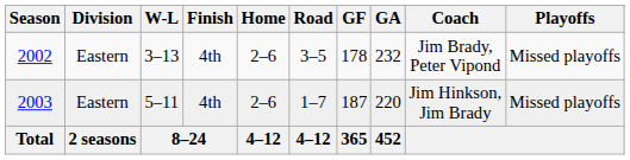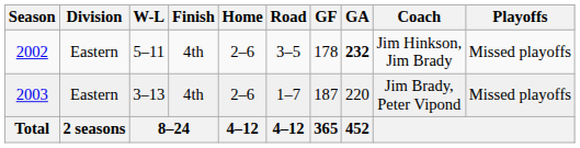 <table class="wikitable" BORDER="0" CELLPADDING="3" CELLSPACING="0">
 <tr ALIGN=center bgcolor="#e0e0e0">
 <th>Season</th>
 <th>Division</th>
 <th>W-L</th>
 <th>Finish</th>
 <th>Home</th>
 <th>Road</th>
 <th>GF</th>
 <th>GA</th>
 <th>Coach</th>
 <th>Playoffs</th>
 </tr>
 <tr ALIGN=center>
 <td><a href='#'>2002</a></td>
 <td>Eastern</td>
-<td>3–13</td>
+<td>5–11</td>
 <td>4th</td>
 <td>2–6</td>
 <td>3–5</td>
 <td>178</td>
-<td>232</td>
-<td>Jim Brady,<br>Peter Vipond</td>
+<td><strong>232</strong></td>
+<td>Jim Hinkson,<br>Jim Brady</td>
 <td>Missed playoffs</td>
 </tr>
 <tr ALIGN=center bgcolor="#f0f0f0">
 <td><a href='#'>2003</a></td>
 <td>Eastern</td>
-<td>5–11</td>
+<td>3–13</td>
 <td>4th</td>
 <td>2–6</td>
 <td>1–7</td>
 <td>187</td>
 <td>220</td>
-<td>Jim Hinkson,<br>Jim Brady</td>
+<td>Jim Brady,<br>Peter Vipond</td>
 <td>Missed playoffs</td>
 </tr>
 <tr ALIGN=center bgcolor="#e0e0e0">
 <th>Total</th>
 <th>2 seasons</th>
 <th colspan="2">8–24</th>
 <th>4–12</th>
 <th>4–12</th>
 <th>365</th>
 <th>452</th>
 <th colspan="2"></th>
 </tr>
 </table>
